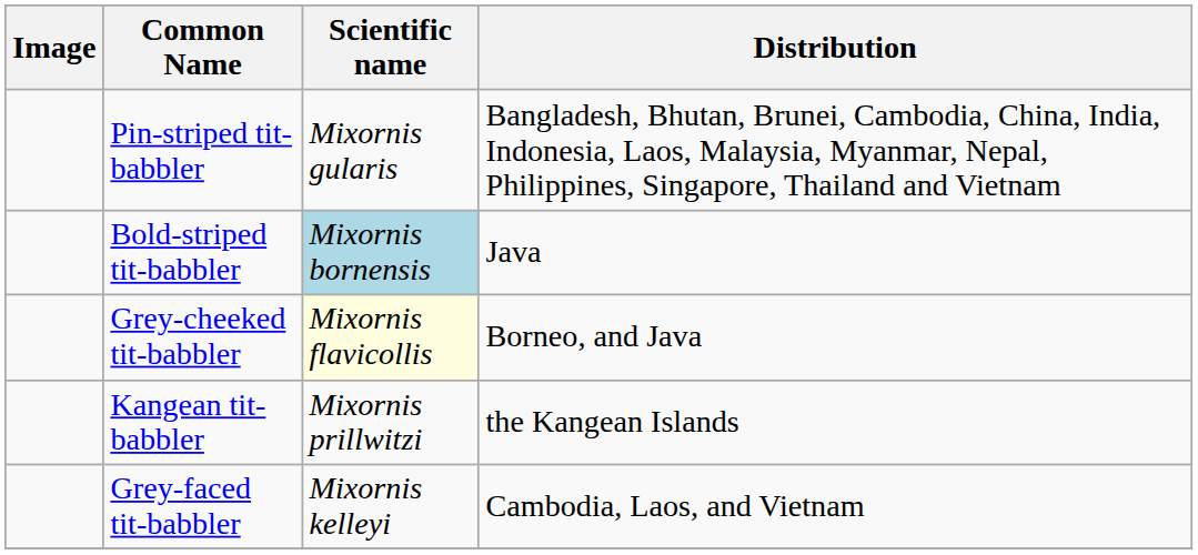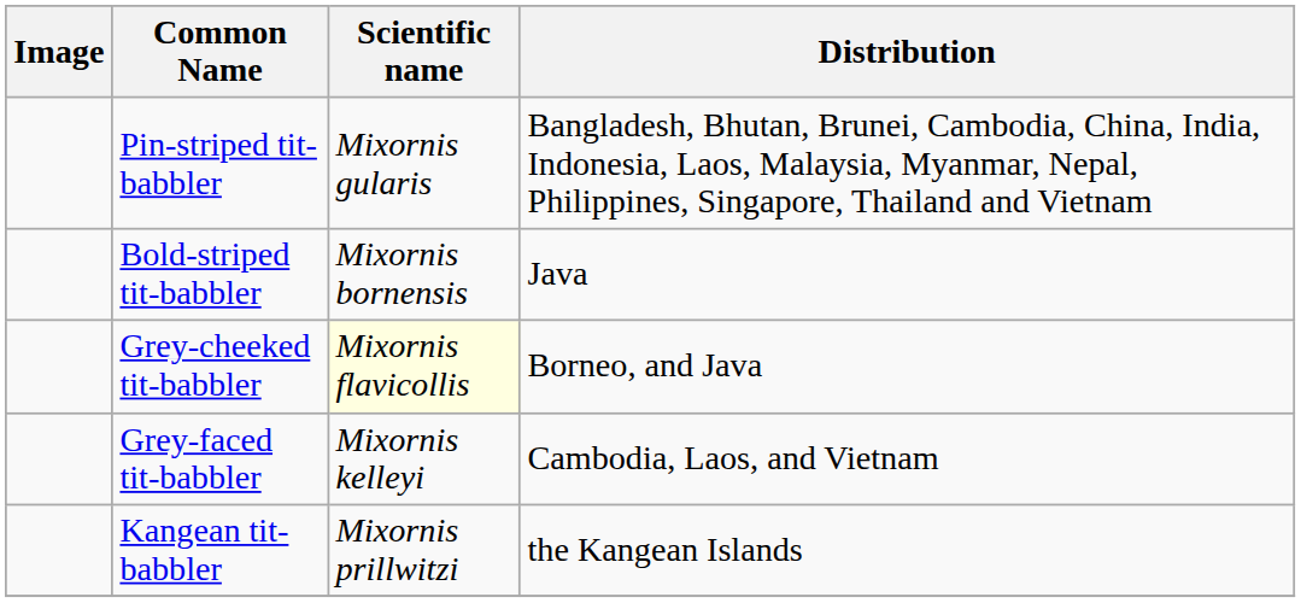 <table class="wikitable">
 <tr>
 <th>Image</th>
 <th>Common Name</th>
 <th>Scientific name</th>
 <th>Distribution</th>
 </tr>
 <tr>
 <td></td>
 <td><a href='#'>Pin-striped tit-babbler</a></td>
 <td><em>Mixornis gularis</em></td>
 <td>Bangladesh, Bhutan, Brunei, Cambodia, China, India, Indonesia, Laos, Malaysia, Myanmar, Nepal, Philippines, Singapore, Thailand and Vietnam</td>
 </tr>
 <tr>
 <td></td>
 <td><a href='#'>Bold-striped tit-babbler</a></td>
-<td style="background: lightblue;"><em>Mixornis bornensis</em></td>
+<td><em>Mixornis bornensis</em></td>
 <td>Java</td>
 </tr>
 <tr>
 <td></td>
 <td><a href='#'>Grey-cheeked tit-babbler</a></td>
 <td style="background: lightyellow;"><em>Mixornis flavicollis</em></td>
 <td>Borneo, and Java</td>
 </tr>
 <tr>
 <td></td>
+<td><a href='#'>Grey-faced tit-babbler</a></td>
+<td><em>Mixornis kelleyi</em></td>
+<td>Cambodia, Laos, and Vietnam</td>
+</tr>
+<tr>
+<td></td>
 <td><a href='#'>Kangean tit-babbler</a></td>
 <td><em>Mixornis prillwitzi</em></td>
 <td>the Kangean Islands</td>
 </tr>
 <tr>
-<td></td>
-<td><a href='#'>Grey-faced tit-babbler</a></td>
-<td><em>Mixornis kelleyi</em></td>
-<td>Cambodia, Laos, and Vietnam</td>
-</tr>
-<tr>
 </tr>
 </table>
